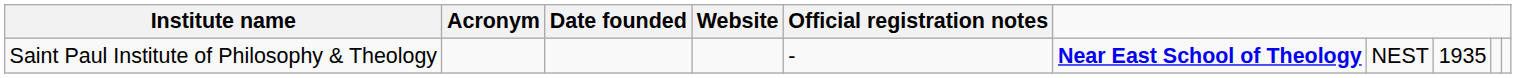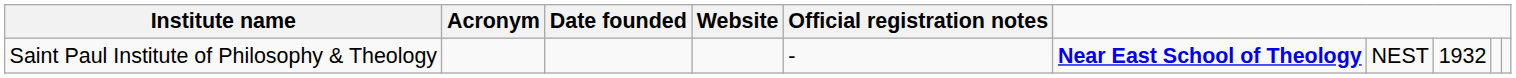 <table class="sortable wikitable" border="1">
 <tr>
 <th>Institute name</th>
 <th>Acronym</th>
 <th>Date founded</th>
 <th>Website</th>
 <th>Official registration notes</th>
 </tr>
 <tr>
 <td>Saint Paul Institute of Philosophy & Theology</td>
 <td></td>
 <td></td>
 <td></td>
 <td>-</td>
 <td><strong><a href='#'>Near East School of Theology</a></strong></td>
 <td>NEST</td>
-<td>1935</td>
+<td>1932</td>
 <td></td>
 <td></td>
 </tr>
 </table>
